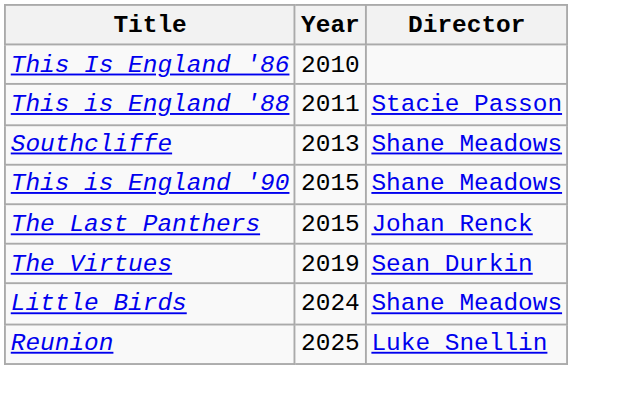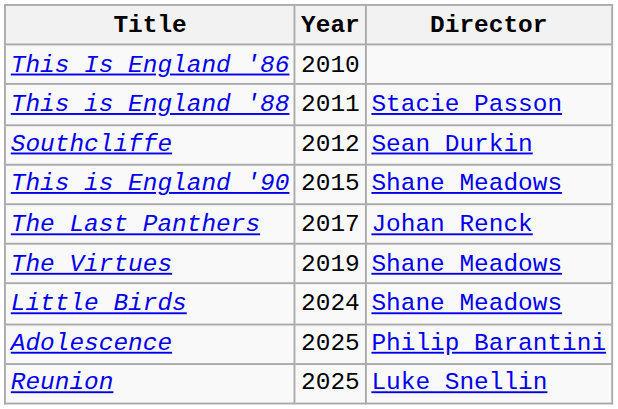 <table class="wikitable">
 <tr>
 <th>Title</th>
 <th>Year</th>
 <th>Director</th>
 </tr>
 <tr>
 <td><em><a href='#'>This Is England '86</a></em></td>
 <td>2010</td>
 <td></td>
 </tr>
 <tr>
 <td><em><a href='#'>This is England '88</a></em></td>
 <td>2011</td>
 <td><a href='#'>Stacie Passon</a></td>
 </tr>
 <tr>
 <td><em><a href='#'>Southcliffe</a></em></td>
-<td>2013</td>
-<td><a href='#'>Shane Meadows</a></td>
+<td>2012</td>
+<td><a href='#'>Sean Durkin</a></td>
 </tr>
 <tr>
 <td><em><a href='#'>This is England '90</a></em></td>
 <td>2015</td>
 <td><a href='#'>Shane Meadows</a></td>
 </tr>
 <tr>
 <td><em><a href='#'>The Last Panthers</a></em></td>
-<td>2015</td>
+<td>2017</td>
 <td><a href='#'>Johan Renck</a></td>
 </tr>
 <tr>
 <td><em><a href='#'>The Virtues</a></em></td>
 <td>2019</td>
-<td><a href='#'>Sean Durkin</a></td>
+<td><a href='#'>Shane Meadows</a></td>
 </tr>
 <tr>
 <td><em><a href='#'>Little Birds</a></em></td>
 <td>2024</td>
 <td><a href='#'>Shane Meadows</a></td>
 </tr>
 <tr>
+<td><em><a href='#'>Adolescence</a></em></td>
+<td>2025</td>
+<td><a href='#'>Philip Barantini</a></td>
+</tr>
+<tr>
 <td><em><a href='#'>Reunion</a></em></td>
 <td>2025</td>
 <td><a href='#'>Luke Snellin</a></td>
 </tr>
 </table>
